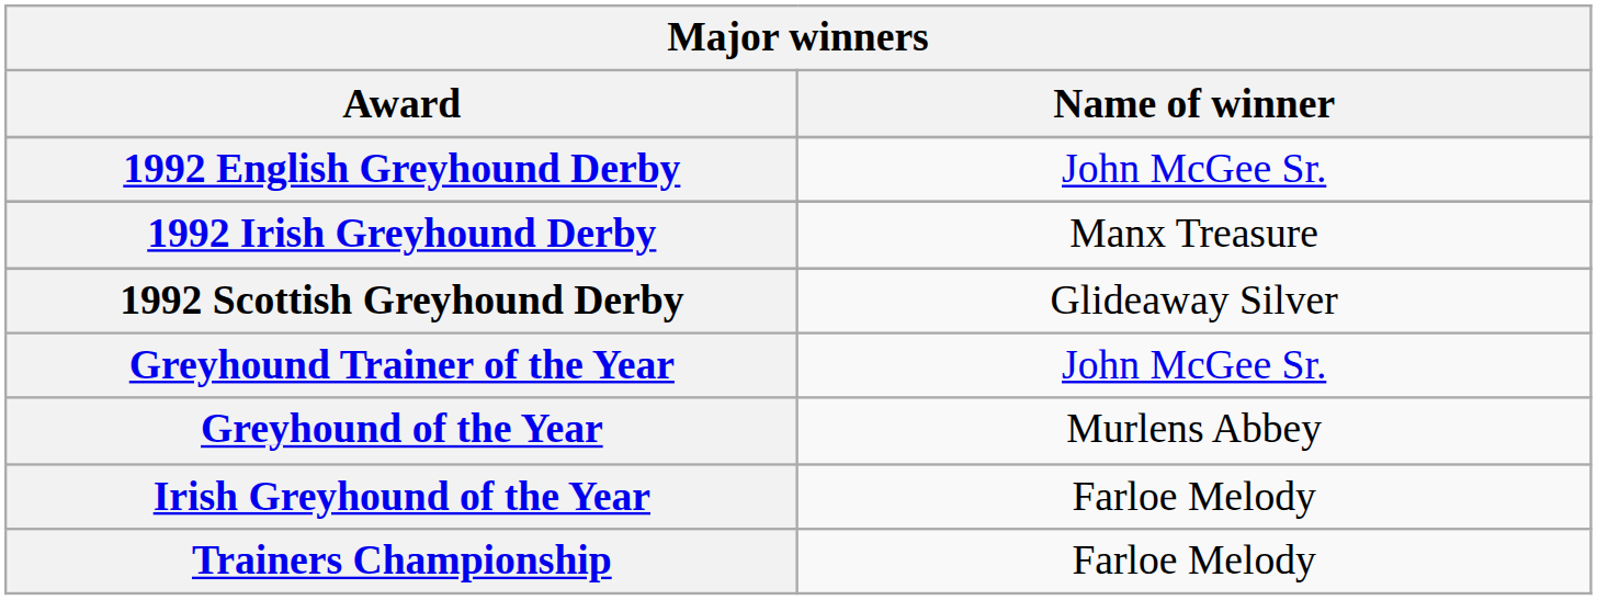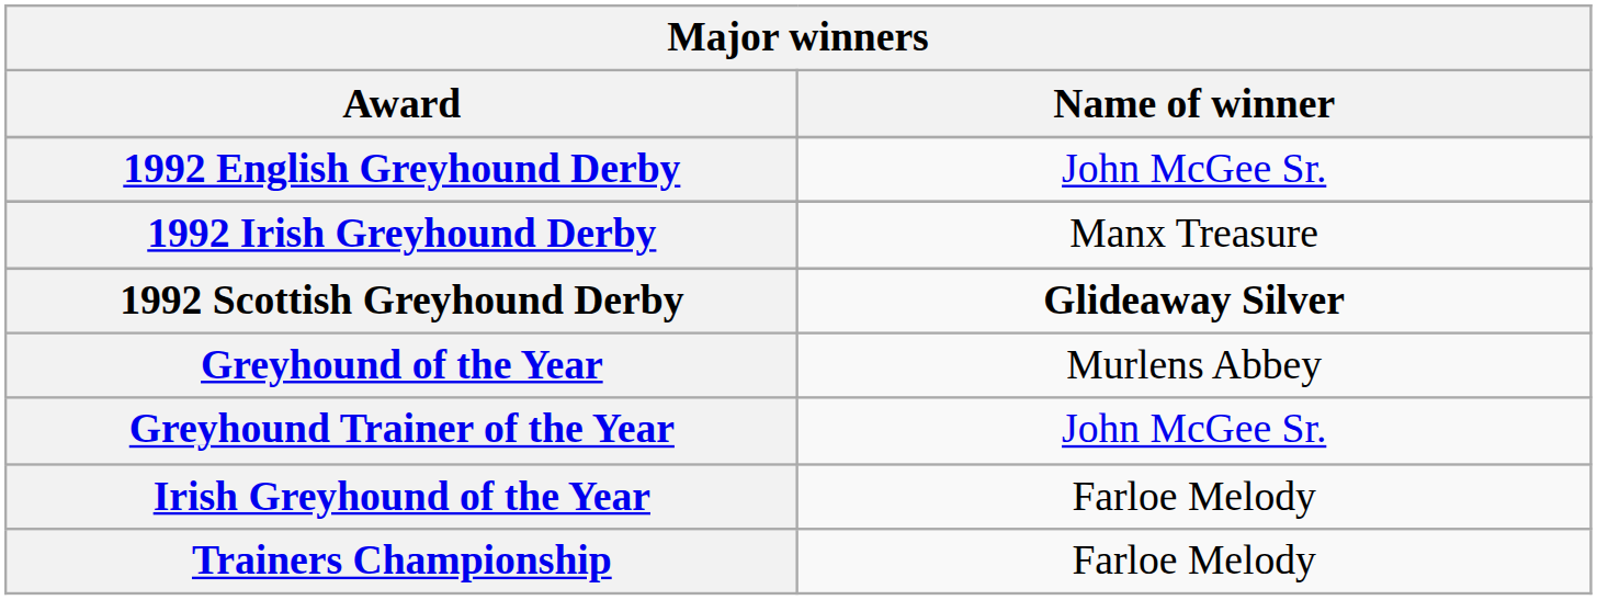 <table class="wikitable">
 <tr>
 <th colspan="2">Major winners</th>
 </tr>
 <tr>
 <th width=300>Award</th>
 <th width=300>Name of winner</th>
 </tr>
 <tr>
 </tr>
 <tr align=center>
 <th><a href='#'>1992 English Greyhound Derby</a></th>
 <td><a href='#'>John McGee Sr.</a></td>
 </tr>
 <tr>
 </tr>
 <tr align=center>
 <th><a href='#'>1992 Irish Greyhound Derby</a></th>
 <td>Manx Treasure </td>
 </tr>
 <tr>
 </tr>
 <tr align=center>
 <th>1992 Scottish Greyhound Derby</th>
-<td>Glideaway Silver </td>
+<td><strong>Glideaway Silver </strong></td>
+</tr>
+<tr align=center>
+<th><a href='#'>Greyhound of the Year</a></th>
+<td>Murlens Abbey</td>
 </tr>
 <tr align=center>
 <th><a href='#'>Greyhound Trainer of the Year</a></th>
 <td><a href='#'>John McGee Sr.</a></td>
-</tr>
-<tr align=center>
-<th><a href='#'>Greyhound of the Year</a></th>
-<td>Murlens Abbey</td>
 </tr>
 <tr align=center>
 <th><a href='#'>Irish Greyhound of the Year</a></th>
 <td>Farloe Melody</td>
 </tr>
 <tr align=center>
 <th><a href='#'>Trainers Championship</a></th>
 <td>Farloe Melody </td>
 </tr>
 </table>
